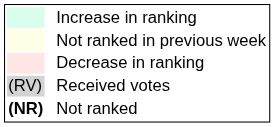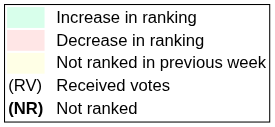 <table style="border:1px solid black;">
 <tr>
 <td style="background:#D8FFEB; width:20px;"></td>
 <td> </td>
 <td>Increase in ranking</td>
 </tr>
 <tr>
+<td style="background:#FFE6E6; width:20px;"></td>
+<td> </td>
+<td>Decrease in ranking</td>
+</tr>
+<tr>
 <td style="background:#FFFFE6; width:20px;"></td>
 <td> </td>
 <td>Not ranked in previous week</td>
 </tr>
 <tr>
-<td style="background:#FFE6E6; width:20px;"></td>
-<td> </td>
-<td>Decrease in ranking</td>
-</tr>
-<tr>
-<td style="background: lightgrey;">(RV)</td>
+<td>(RV)</td>
 <td> </td>
 <td>Received votes</td>
 </tr>
 <tr>
 <td><strong>(NR)</strong></td>
 <td> </td>
 <td>Not ranked</td>
 </tr>
 </table>
